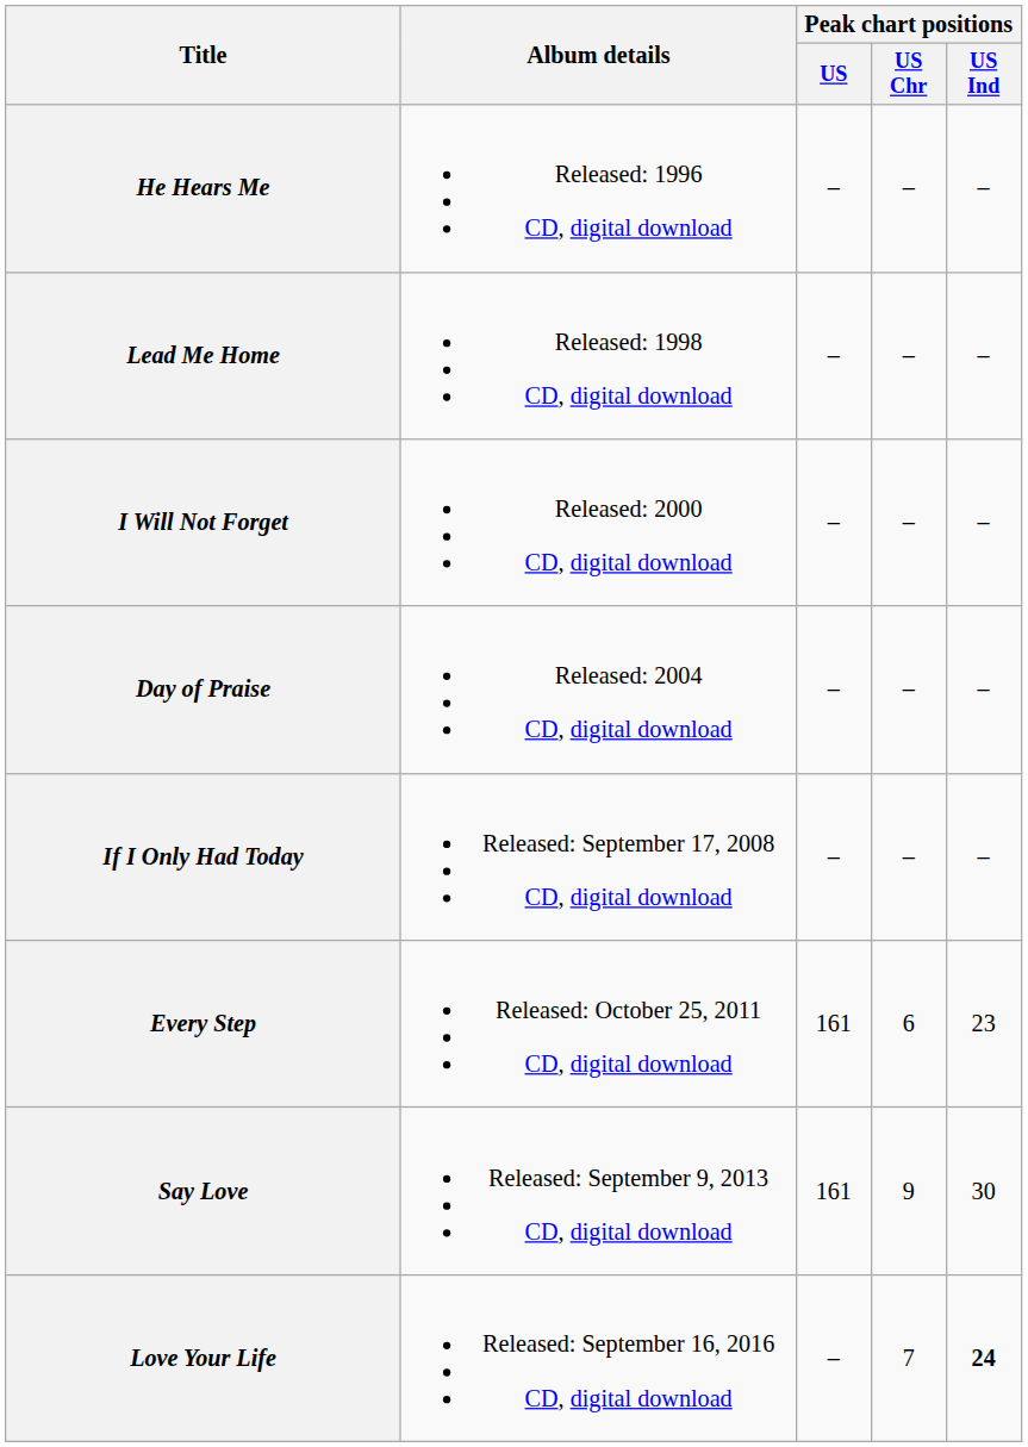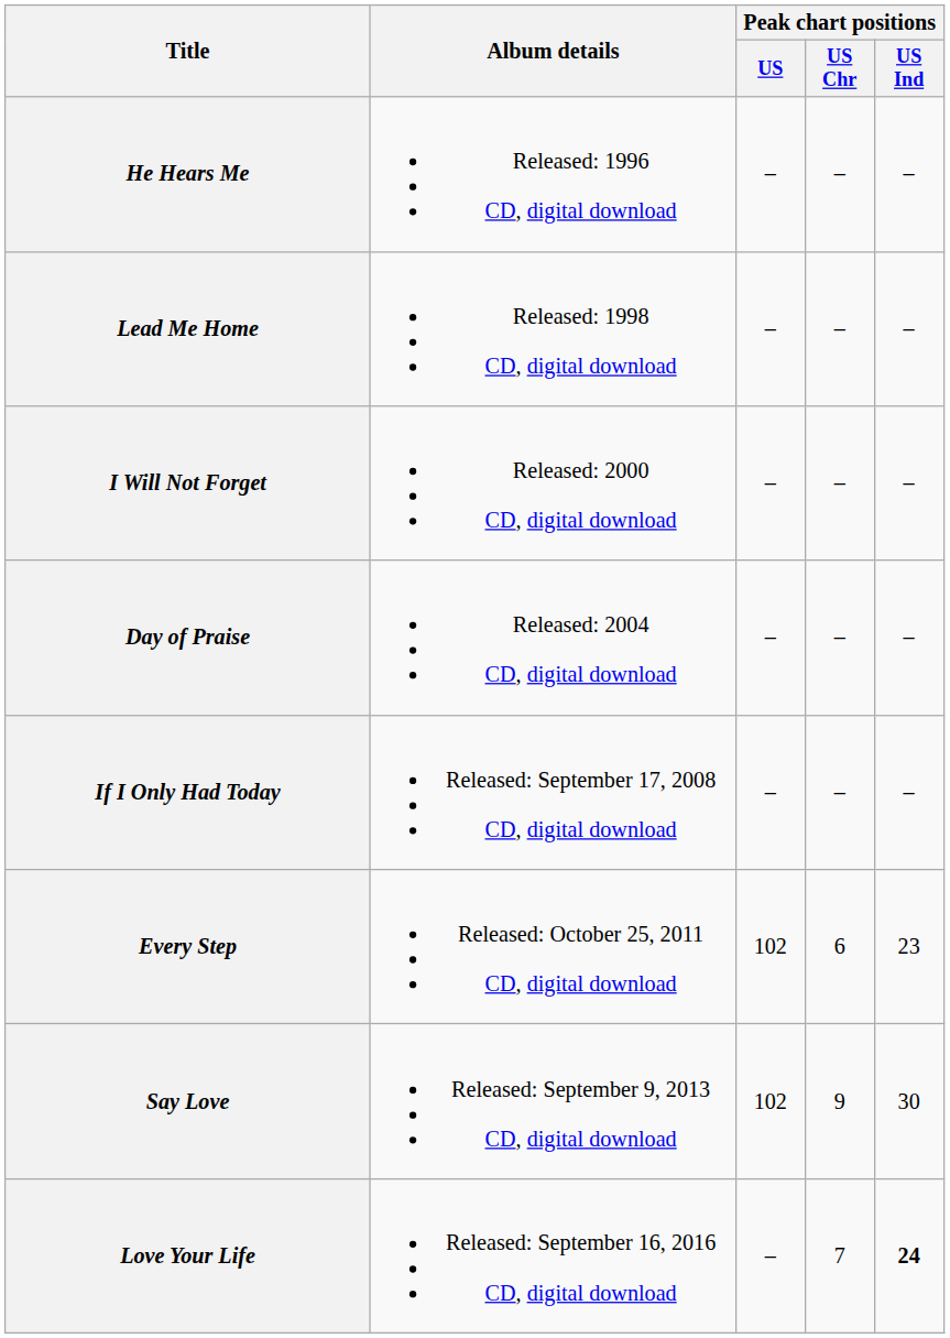 <table class="wikitable plainrowheaders" style="text-align:center;">
 <tr>
 <th scope="col" rowspan="2" style="width:16em;">Title</th>
 <th scope="col" rowspan="2" style="width:16em;">Album details</th>
 <th scope="col" colspan="4">Peak chart positions</th>
 </tr>
 <tr>
 <th style="width:3em; font-size:90%"><a href='#'>US</a></th>
 <th style="width:3em; font-size:90%"><a href='#'>US<br>Chr</a></th>
 <th style="width:3em; font-size:90%"><a href='#'>US<br>Ind</a></th>
 </tr>
 <tr>
 <th scope="row"><em>He Hears Me</em></th>
 <td><br><ul><li>Released: 1996</li><li></li><li><a href='#'>CD</a>, <a href='#'>digital download</a></li></ul></td>
 <td>–</td>
 <td>–</td>
 <td>–</td>
 </tr>
 <tr>
 <th scope="row"><em>Lead Me Home</em></th>
 <td><br><ul><li>Released: 1998</li><li></li><li><a href='#'>CD</a>, <a href='#'>digital download</a></li></ul></td>
 <td>–</td>
 <td>–</td>
 <td>–</td>
 </tr>
 <tr>
 <th scope="row"><em>I Will Not Forget</em></th>
 <td><br><ul><li>Released: 2000</li><li></li><li><a href='#'>CD</a>, <a href='#'>digital download</a></li></ul></td>
 <td>–</td>
 <td>–</td>
 <td>–</td>
 </tr>
 <tr>
 <th scope="row"><em>Day of Praise</em></th>
 <td><br><ul><li>Released: 2004</li><li></li><li><a href='#'>CD</a>, <a href='#'>digital download</a></li></ul></td>
 <td>–</td>
 <td>–</td>
 <td>–</td>
 </tr>
 <tr>
 <th scope="row"><em>If I Only Had Today</em></th>
 <td><br><ul><li>Released: September 17, 2008</li><li></li><li><a href='#'>CD</a>, <a href='#'>digital download</a></li></ul></td>
 <td>–</td>
 <td>–</td>
 <td>–</td>
 </tr>
 <tr>
 <th scope="row"><em>Every Step</em></th>
 <td><br><ul><li>Released: October 25, 2011</li><li></li><li><a href='#'>CD</a>, <a href='#'>digital download</a></li></ul></td>
-<td>161</td>
+<td>102</td>
 <td>6</td>
 <td>23</td>
 </tr>
 <tr>
 <th scope="row"><em>Say Love</em></th>
 <td><br><ul><li>Released: September 9, 2013</li><li></li><li><a href='#'>CD</a>, <a href='#'>digital download</a></li></ul></td>
-<td>161</td>
+<td>102</td>
 <td>9</td>
 <td>30</td>
 </tr>
 <tr>
 <th scope="row"><em>Love Your Life</em></th>
 <td><br><ul><li>Released: September 16, 2016</li><li></li><li><a href='#'>CD</a>, <a href='#'>digital download</a></li></ul></td>
 <td>–</td>
 <td>7</td>
 <td><strong>24</strong></td>
 </tr>
 <tr>
 </tr>
 </table>
